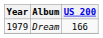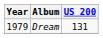 <table class="wikitable" style="text-align:center">
 <tr>
 <th>Year</th>
 <th>Album</th>
 <th><a href='#'>US 200</a></th>
 </tr>
 <tr>
 <td align="left">1979</td>
 <td align="left"><em>Dream</em></td>
-<td>166</td>
+<td>131</td>
 </tr>
 <tr>
 </tr>
 </table>
